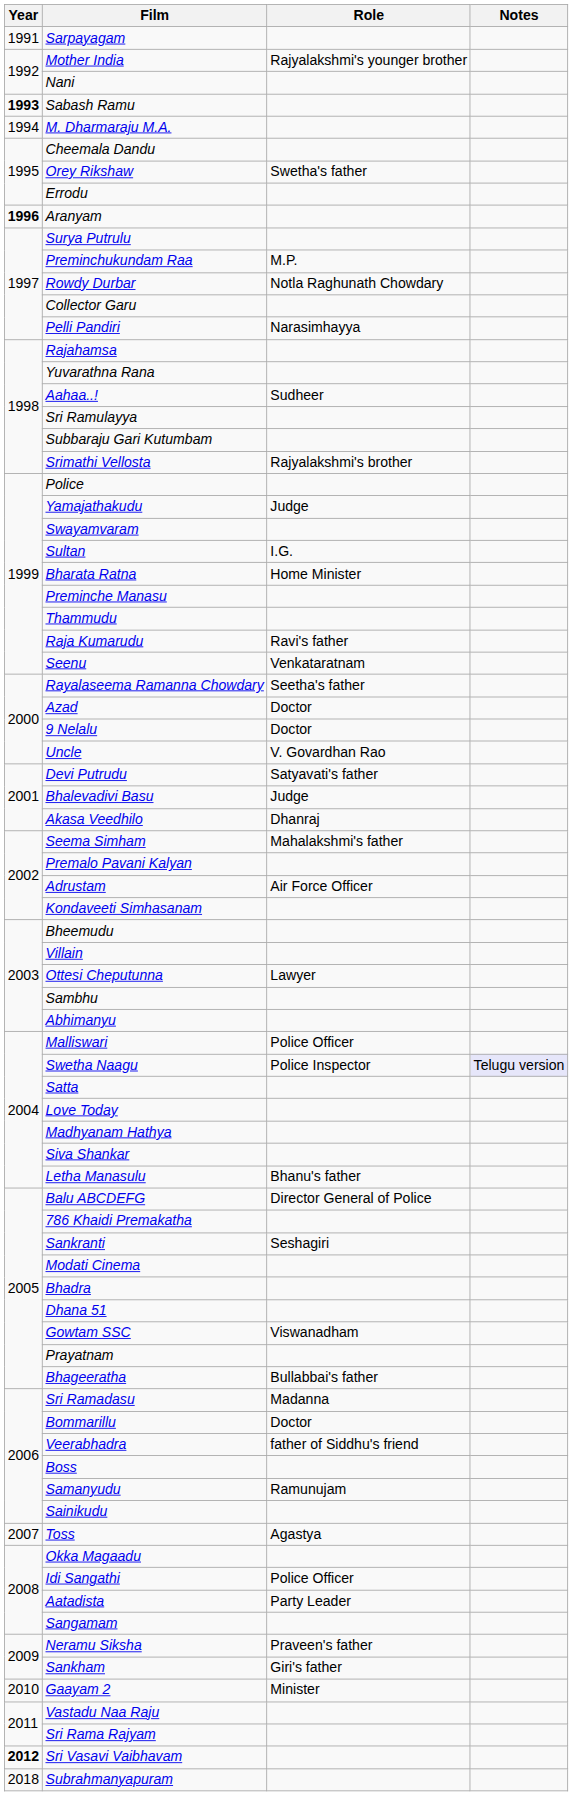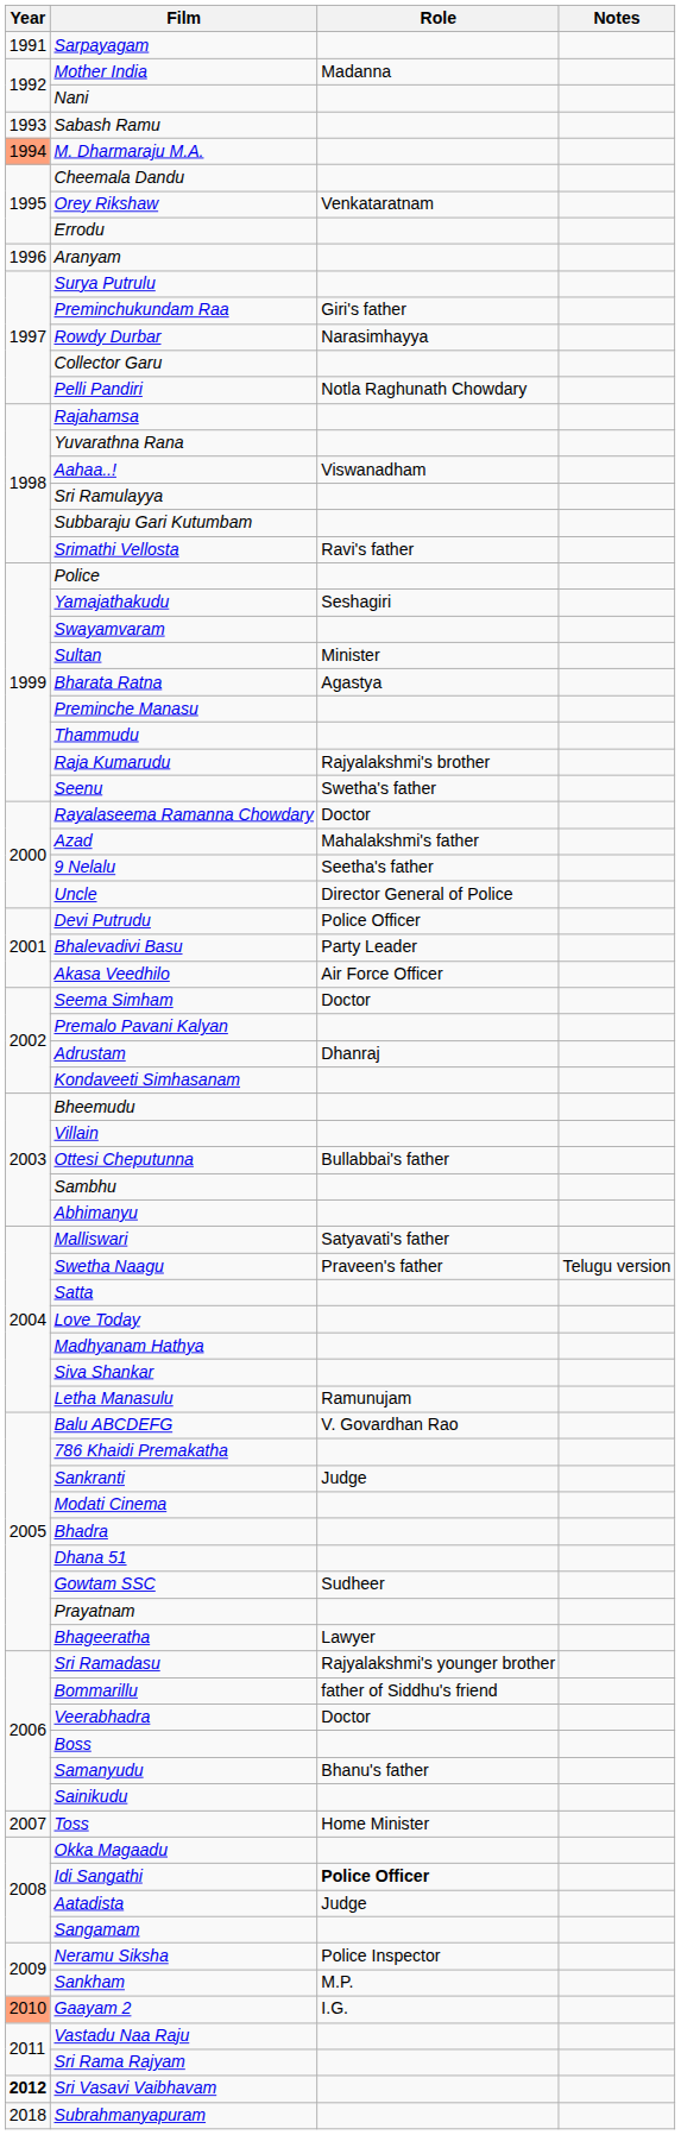 <table class="wikitable">
 <tr>
 <th>Year</th>
 <th>Film</th>
 <th>Role</th>
 <th>Notes</th>
 </tr>
 <tr>
 <td>1991</td>
 <td><em><a href='#'>Sarpayagam</a></em></td>
 <td></td>
 <td></td>
 </tr>
 <tr>
 <td rowspan="2">1992</td>
 <td><em><a href='#'>Mother India</a></em></td>
-<td>Rajyalakshmi's younger brother</td>
+<td>Madanna</td>
 <td></td>
 </tr>
 <tr>
 <td><em>Nani</em></td>
 <td></td>
 <td></td>
 </tr>
 <tr>
-<td><strong>1993</strong></td>
+<td>1993</td>
 <td><em>Sabash Ramu</em></td>
 <td></td>
 <td></td>
 </tr>
 <tr>
-<td>1994</td>
+<td style="background: lightsalmon;">1994</td>
 <td><em><a href='#'>M. Dharmaraju M.A.</a></em></td>
 <td></td>
 <td></td>
 </tr>
 <tr>
 <td rowspan="3">1995</td>
 <td><em>Cheemala Dandu</em></td>
 <td></td>
 <td></td>
 </tr>
 <tr>
 <td><em><a href='#'>Orey Rikshaw</a></em></td>
-<td>Swetha's father</td>
+<td>Venkataratnam</td>
 <td></td>
 </tr>
 <tr>
 <td><em>Errodu</em></td>
 <td></td>
 <td></td>
 </tr>
 <tr>
-<td><strong>1996</strong></td>
+<td>1996</td>
 <td><em>Aranyam</em></td>
 <td></td>
 <td></td>
 </tr>
 <tr>
 <td rowspan="5">1997</td>
 <td><em><a href='#'>Surya Putrulu</a></em></td>
 <td></td>
 <td></td>
 </tr>
 <tr>
 <td><em><a href='#'>Preminchukundam Raa</a></em></td>
-<td>M.P.</td>
+<td>Giri's father</td>
 <td></td>
 </tr>
 <tr>
 <td><em><a href='#'>Rowdy Durbar</a></em></td>
-<td>Notla Raghunath Chowdary</td>
+<td>Narasimhayya</td>
 <td></td>
 </tr>
 <tr>
 <td><em>Collector Garu</em></td>
 <td></td>
 <td></td>
 </tr>
 <tr>
 <td><em><a href='#'>Pelli Pandiri</a></em></td>
-<td>Narasimhayya</td>
+<td>Notla Raghunath Chowdary</td>
 <td></td>
 </tr>
 <tr>
 <td rowspan="6">1998</td>
 <td><em><a href='#'>Rajahamsa</a></em></td>
 <td></td>
 <td></td>
 </tr>
 <tr>
 <td><em>Yuvarathna Rana</em></td>
 <td></td>
 <td></td>
 </tr>
 <tr>
 <td><em><a href='#'>Aahaa..!</a></em></td>
-<td>Sudheer</td>
+<td>Viswanadham</td>
 <td></td>
 </tr>
 <tr>
 <td><em>Sri Ramulayya</em></td>
 <td></td>
 <td></td>
 </tr>
 <tr>
 <td><em>Subbaraju Gari Kutumbam</em></td>
 <td></td>
 <td></td>
 </tr>
 <tr>
 <td><a href='#'><em>Srimathi Vellosta</em></a></td>
-<td>Rajyalakshmi's brother</td>
+<td>Ravi's father</td>
 <td></td>
 </tr>
 <tr>
 <td rowspan="9">1999</td>
 <td><em>Police</em></td>
 <td></td>
 <td></td>
 </tr>
 <tr>
 <td><em><a href='#'>Yamajathakudu</a></em></td>
-<td>Judge</td>
+<td>Seshagiri</td>
 <td></td>
 </tr>
 <tr>
 <td><em><a href='#'>Swayamvaram</a></em></td>
 <td></td>
 <td></td>
 </tr>
 <tr>
 <td><em><a href='#'>Sultan</a></em></td>
-<td>I.G.</td>
+<td>Minister</td>
 <td></td>
 </tr>
 <tr>
 <td><em><a href='#'>Bharata Ratna</a></em></td>
-<td>Home Minister</td>
+<td>Agastya</td>
 <td></td>
 </tr>
 <tr>
 <td><em><a href='#'>Preminche Manasu</a></em></td>
 <td></td>
 <td></td>
 </tr>
 <tr>
 <td><em><a href='#'>Thammudu</a></em></td>
 <td></td>
 <td></td>
 </tr>
 <tr>
 <td><em><a href='#'>Raja Kumarudu</a></em></td>
-<td>Ravi's father</td>
+<td>Rajyalakshmi's brother</td>
 <td></td>
 </tr>
 <tr>
 <td><em><a href='#'>Seenu</a></em></td>
-<td>Venkataratnam</td>
+<td>Swetha's father</td>
 <td></td>
 </tr>
 <tr>
 <td rowspan="4">2000</td>
 <td><em><a href='#'>Rayalaseema Ramanna Chowdary</a></em></td>
+<td>Doctor</td>
+<td></td>
+</tr>
+<tr>
+<td><em><a href='#'>Azad</a></em></td>
+<td>Mahalakshmi's father</td>
+<td></td>
+</tr>
+<tr>
+<td><em><a href='#'>9 Nelalu</a></em></td>
 <td>Seetha's father</td>
 <td></td>
 </tr>
 <tr>
-<td><em><a href='#'>Azad</a></em></td>
-<td>Doctor</td>
-<td></td>
-</tr>
-<tr>
-<td><em><a href='#'>9 Nelalu</a></em></td>
-<td>Doctor</td>
-<td></td>
-</tr>
-<tr>
 <td><em><a href='#'>Uncle</a></em></td>
-<td>V. Govardhan Rao</td>
+<td>Director General of Police</td>
 <td></td>
 </tr>
 <tr>
 <td rowspan="3">2001</td>
 <td><em><a href='#'>Devi Putrudu</a></em></td>
-<td>Satyavati's father</td>
+<td>Police Officer</td>
 <td></td>
 </tr>
 <tr>
 <td><em><a href='#'>Bhalevadivi Basu</a></em></td>
-<td>Judge</td>
+<td>Party Leader</td>
 <td></td>
 </tr>
 <tr>
 <td><em><a href='#'>Akasa Veedhilo</a></em></td>
-<td>Dhanraj</td>
+<td>Air Force Officer</td>
 <td></td>
 </tr>
 <tr>
 <td rowspan="4">2002</td>
 <td><em><a href='#'>Seema Simham</a></em></td>
-<td>Mahalakshmi's father</td>
+<td>Doctor</td>
 <td></td>
 </tr>
 <tr>
 <td><em><a href='#'>Premalo Pavani Kalyan</a></em></td>
 <td></td>
 <td></td>
 </tr>
 <tr>
 <td><em><a href='#'>Adrustam</a></em></td>
-<td>Air Force Officer</td>
+<td>Dhanraj</td>
 <td></td>
 </tr>
 <tr>
 <td><em><a href='#'>Kondaveeti Simhasanam</a></em></td>
 <td></td>
 <td></td>
 </tr>
 <tr>
 <td rowspan="5">2003</td>
 <td><em>Bheemudu</em></td>
 <td></td>
 <td></td>
 </tr>
 <tr>
 <td><em><a href='#'>Villain</a></em></td>
 <td></td>
 <td></td>
 </tr>
 <tr>
 <td><em><a href='#'>Ottesi Cheputunna</a></em></td>
-<td>Lawyer</td>
+<td>Bullabbai's father</td>
 <td></td>
 </tr>
 <tr>
 <td><em>Sambhu</em></td>
 <td></td>
 <td></td>
 </tr>
 <tr>
 <td><em><a href='#'>Abhimanyu</a></em></td>
 <td></td>
 <td></td>
 </tr>
 <tr>
 <td rowspan="7">2004</td>
 <td><em><a href='#'>Malliswari</a></em></td>
-<td>Police Officer</td>
+<td>Satyavati's father</td>
 <td></td>
 </tr>
 <tr>
 <td><em><a href='#'>Swetha Naagu</a></em></td>
-<td>Police Inspector</td>
-<td style="background: lavender;">Telugu version</td>
+<td>Praveen's father</td>
+<td>Telugu version</td>
 </tr>
 <tr>
 <td><em><a href='#'>Satta</a></em></td>
 <td></td>
 <td></td>
 </tr>
 <tr>
 <td><em><a href='#'>Love Today</a></em></td>
 <td></td>
 <td></td>
 </tr>
 <tr>
 <td><em><a href='#'>Madhyanam Hathya</a></em></td>
 <td></td>
 <td></td>
 </tr>
 <tr>
 <td><em><a href='#'>Siva Shankar</a></em></td>
 <td></td>
 <td></td>
 </tr>
 <tr>
 <td><em><a href='#'>Letha Manasulu</a></em></td>
-<td>Bhanu's father</td>
+<td>Ramunujam</td>
 <td></td>
 </tr>
 <tr>
 <td rowspan="9">2005</td>
 <td><em><a href='#'>Balu ABCDEFG</a></em></td>
-<td>Director General of Police</td>
+<td>V. Govardhan Rao</td>
 <td></td>
 </tr>
 <tr>
 <td><em><a href='#'>786 Khaidi Premakatha</a></em></td>
 <td></td>
 <td></td>
 </tr>
 <tr>
 <td><em><a href='#'>Sankranti</a></em></td>
-<td>Seshagiri</td>
+<td>Judge</td>
 <td></td>
 </tr>
 <tr>
 <td><em><a href='#'>Modati Cinema</a></em></td>
 <td></td>
 <td></td>
 </tr>
 <tr>
 <td><em><a href='#'>Bhadra</a></em></td>
 <td></td>
 <td></td>
 </tr>
 <tr>
 <td><em><a href='#'>Dhana 51</a></em></td>
 <td></td>
 <td></td>
 </tr>
 <tr>
 <td><em><a href='#'>Gowtam SSC</a></em></td>
-<td>Viswanadham</td>
+<td>Sudheer</td>
 <td></td>
 </tr>
 <tr>
 <td><em>Prayatnam</em></td>
 <td></td>
 <td></td>
 </tr>
 <tr>
 <td><em><a href='#'>Bhageeratha</a></em></td>
-<td>Bullabbai's father</td>
+<td>Lawyer</td>
 <td></td>
 </tr>
 <tr>
 <td rowspan="6">2006</td>
 <td><em><a href='#'>Sri Ramadasu</a></em></td>
-<td>Madanna</td>
+<td>Rajyalakshmi's younger brother</td>
 <td></td>
 </tr>
 <tr>
 <td><em><a href='#'>Bommarillu</a></em></td>
-<td>Doctor</td>
+<td>father of Siddhu's friend</td>
 <td></td>
 </tr>
 <tr>
 <td><a href='#'><em>Veerabhadra</em></a></td>
-<td>father of Siddhu's friend</td>
+<td>Doctor</td>
 <td></td>
 </tr>
 <tr>
 <td><em><a href='#'>Boss</a></em></td>
 <td></td>
 <td></td>
 </tr>
 <tr>
 <td><em><a href='#'>Samanyudu</a></em></td>
-<td>Ramunujam</td>
+<td>Bhanu's father</td>
 <td></td>
 </tr>
 <tr>
 <td><em><a href='#'>Sainikudu</a></em></td>
 <td></td>
 <td></td>
 </tr>
 <tr>
 <td>2007</td>
 <td><em><a href='#'>Toss</a></em></td>
-<td>Agastya</td>
+<td>Home Minister</td>
 <td></td>
 </tr>
 <tr>
 <td rowspan="4">2008</td>
 <td><em><a href='#'>Okka Magaadu</a></em></td>
 <td></td>
 <td></td>
 </tr>
 <tr>
 <td><em><a href='#'>Idi Sangathi</a></em></td>
-<td>Police Officer</td>
+<td><strong>Police Officer</strong></td>
 <td></td>
 </tr>
 <tr>
 <td><em><a href='#'>Aatadista</a></em></td>
-<td>Party Leader</td>
+<td>Judge</td>
 <td></td>
 </tr>
 <tr>
 <td><em><a href='#'>Sangamam</a></em></td>
 <td></td>
 <td></td>
 </tr>
 <tr>
 <td rowspan="2">2009</td>
 <td><em><a href='#'>Neramu Siksha</a></em></td>
-<td>Praveen's father</td>
+<td>Police Inspector</td>
 <td></td>
 </tr>
 <tr>
 <td><em><a href='#'>Sankham</a></em></td>
-<td>Giri's father</td>
+<td>M.P.</td>
 <td></td>
 </tr>
 <tr>
-<td>2010</td>
+<td style="background: lightsalmon;">2010</td>
 <td><em><a href='#'>Gaayam 2</a></em></td>
-<td>Minister</td>
+<td>I.G.</td>
 <td></td>
 </tr>
 <tr>
 <td rowspan="2">2011</td>
 <td><em><a href='#'>Vastadu Naa Raju</a></em></td>
 <td></td>
 <td></td>
 </tr>
 <tr>
 <td><em><a href='#'>Sri Rama Rajyam</a></em></td>
 <td></td>
 <td></td>
 </tr>
 <tr>
 <td><strong>2012</strong></td>
 <td><em><a href='#'>Sri Vasavi Vaibhavam</a></em></td>
 <td></td>
 <td></td>
 </tr>
 <tr>
 <td>2018</td>
 <td><em><a href='#'>Subrahmanyapuram</a></em></td>
 <td></td>
 <td></td>
 </tr>
 </table>
